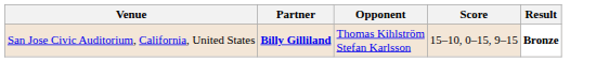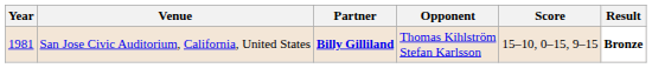 <table class="sortable wikitable" style="font-size: 90%;">
 <tr>
+<th>Year</th>
 <th>Venue</th>
 <th>Partner</th>
 <th>Opponent</th>
 <th>Score</th>
 <th>Result</th>
 </tr>
 <tr style="background:#F3E6D7">
+<td align="center"><a href='#'>1981</a></td>
 <td align="left"><a href='#'>San Jose Civic Auditorium</a>, <a href='#'>California</a>, United States</td>
 <td align="left"><strong> <a href='#'>Billy Gilliland</a></strong></td>
 <td> <a href='#'>Thomas Kihlström</a><br> <a href='#'>Stefan Karlsson</a></td>
 <td align="left">15–10, 0–15, 9–15</td>
 <td style="text-align:left; background:white"> <strong>Bronze</strong></td>
 </tr>
 </table>
